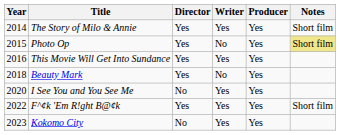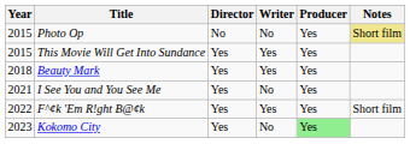 <table class="wikitable">
 <tr>
 <th>Year</th>
 <th>Title</th>
 <th>Director</th>
 <th>Writer</th>
 <th>Producer</th>
 <th>Notes</th>
 </tr>
 <tr>
-<td>2014</td>
-<td><em>The Story of Milo & Annie</em></td>
-<td>Yes</td>
-<td>Yes</td>
-<td>Yes</td>
-<td>Short film</td>
-</tr>
-<tr>
 <td>2015</td>
 <td><em>Photo Op</em></td>
-<td>Yes</td>
+<td>No</td>
 <td>No</td>
 <td>Yes</td>
 <td style="background: khaki;">Short film</td>
 </tr>
 <tr>
-<td>2016</td>
+<td>2015</td>
 <td><em>This Movie Will Get Into Sundance</em></td>
 <td>Yes</td>
 <td>Yes</td>
 <td>Yes</td>
 <td></td>
 </tr>
 <tr>
 <td>2018</td>
 <td><em><a href='#'>Beauty Mark</a></em></td>
 <td>Yes</td>
-<td>No</td>
+<td>Yes</td>
 <td>Yes</td>
 <td></td>
 </tr>
 <tr>
-<td>2020</td>
+<td>2021</td>
 <td><em>I See You and You See Me</em></td>
+<td>Yes</td>
 <td>No</td>
-<td>Yes</td>
 <td>Yes</td>
 <td></td>
 </tr>
 <tr>
 <td>2022</td>
 <td><em>F^¢k 'Em R!ght B@¢k</em></td>
 <td>Yes</td>
 <td>Yes</td>
 <td>Yes</td>
 <td>Short film</td>
 </tr>
 <tr>
 <td>2023</td>
 <td><em><a href='#'>Kokomo City</a></em></td>
+<td>Yes</td>
 <td>No</td>
-<td>Yes</td>
-<td>Yes</td>
+<td style="background: lightgreen;">Yes</td>
 <td></td>
 </tr>
 </table>
